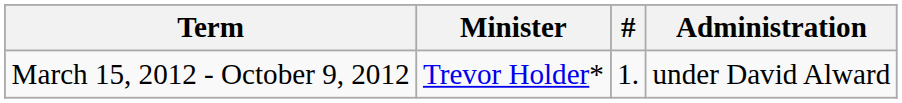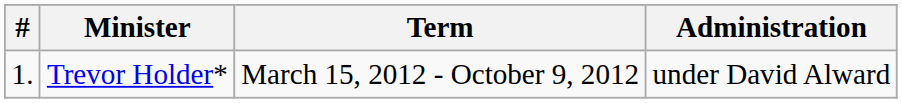 <table class="wikitable">
 <tr>
+<th>#</th>
+<th>Minister</th>
 <th>Term</th>
-<th>Minister</th>
-<th>#</th>
 <th>Administration</th>
 </tr>
 <tr>
+<td>1.</td>
+<td><a href='#'>Trevor Holder</a>*</td>
 <td>March 15, 2012 - October 9, 2012</td>
-<td><a href='#'>Trevor Holder</a>*</td>
-<td>1.</td>
 <td>under David Alward</td>
 </tr>
 </table>
